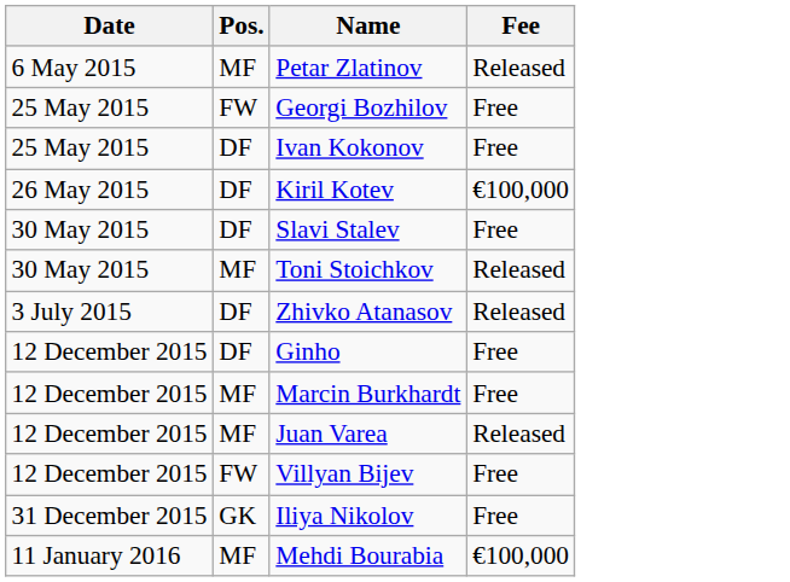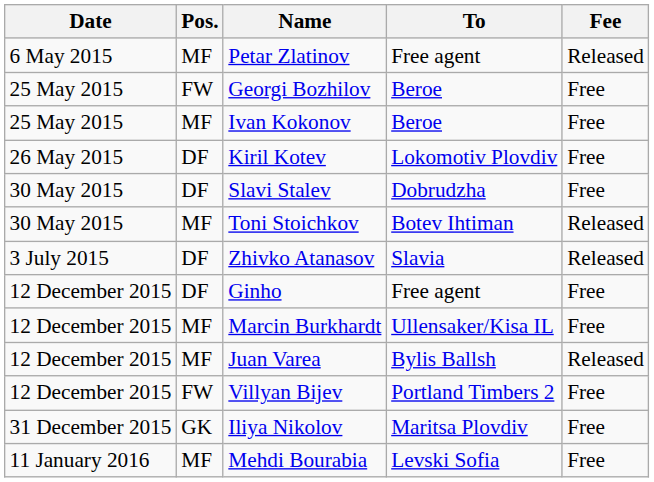 <table class="wikitable">
 <tr>
 <th>Date</th>
 <th>Pos.</th>
 <th>Name</th>
+<th>To</th>
 <th>Fee</th>
 </tr>
 <tr>
 <td>6 May 2015</td>
 <td>MF</td>
 <td> <a href='#'>Petar Zlatinov</a></td>
+<td>Free agent</td>
 <td>Released</td>
 </tr>
 <tr>
 <td>25 May 2015</td>
 <td>FW</td>
 <td> <a href='#'>Georgi Bozhilov</a></td>
+<td><a href='#'>Beroe</a></td>
 <td>Free</td>
 </tr>
 <tr>
 <td>25 May 2015</td>
-<td>DF</td>
+<td>MF</td>
 <td> <a href='#'>Ivan Kokonov</a></td>
+<td><a href='#'>Beroe</a></td>
 <td>Free</td>
 </tr>
 <tr>
 <td>26 May 2015</td>
 <td>DF</td>
 <td> <a href='#'>Kiril Kotev</a></td>
-<td>€100,000</td>
+<td><a href='#'>Lokomotiv Plovdiv</a></td>
+<td>Free</td>
 </tr>
 <tr>
 <td>30 May 2015</td>
 <td>DF</td>
 <td> <a href='#'>Slavi Stalev</a></td>
+<td><a href='#'>Dobrudzha</a></td>
 <td>Free</td>
 </tr>
 <tr>
 <td>30 May 2015</td>
 <td>MF</td>
 <td> <a href='#'>Toni Stoichkov</a></td>
+<td><a href='#'>Botev Ihtiman</a></td>
 <td>Released</td>
 </tr>
 <tr>
 <td>3 July 2015</td>
 <td>DF</td>
 <td> <a href='#'>Zhivko Atanasov</a></td>
+<td><a href='#'>Slavia</a></td>
 <td>Released</td>
 </tr>
 <tr>
 <td>12 December 2015</td>
 <td>DF</td>
 <td> <a href='#'>Ginho</a></td>
+<td>Free agent</td>
 <td>Free</td>
 </tr>
 <tr>
 <td>12 December 2015</td>
 <td>MF</td>
 <td> <a href='#'>Marcin Burkhardt</a></td>
+<td> <a href='#'>Ullensaker/Kisa IL</a></td>
 <td>Free</td>
 </tr>
 <tr>
 <td>12 December 2015</td>
 <td>MF</td>
 <td> <a href='#'>Juan Varea</a></td>
+<td> <a href='#'>Bylis Ballsh</a></td>
 <td>Released</td>
 </tr>
 <tr>
 <td>12 December 2015</td>
 <td>FW</td>
 <td> <a href='#'>Villyan Bijev</a></td>
+<td> <a href='#'>Portland Timbers 2</a></td>
 <td>Free</td>
 </tr>
 <tr>
 <td>31 December 2015</td>
 <td>GK</td>
 <td> <a href='#'>Iliya Nikolov</a></td>
+<td><a href='#'>Maritsa Plovdiv</a></td>
 <td>Free</td>
 </tr>
 <tr>
 <td>11 January 2016</td>
 <td>MF</td>
 <td> <a href='#'>Mehdi Bourabia</a></td>
-<td>€100,000</td>
+<td><a href='#'>Levski Sofia</a></td>
+<td>Free</td>
 </tr>
 </table>
